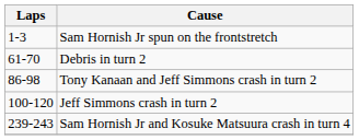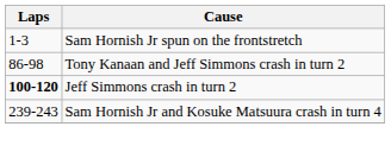 <table class="wikitable">
 <tr>
 <th>Laps</th>
 <th>Cause</th>
 </tr>
 <tr>
 <td>1-3</td>
 <td>Sam Hornish Jr spun on the frontstretch</td>
 </tr>
 <tr>
-<td>61-70</td>
-<td>Debris in turn 2</td>
-</tr>
-<tr>
 <td>86-98</td>
 <td>Tony Kanaan and Jeff Simmons crash in turn 2</td>
 </tr>
 <tr>
-<td>100-120</td>
+<td><strong>100-120</strong></td>
 <td>Jeff Simmons crash in turn 2</td>
 </tr>
 <tr>
 <td>239-243</td>
 <td>Sam Hornish Jr and Kosuke Matsuura crash in turn 4</td>
 </tr>
 <tr>
 </tr>
 </table>
